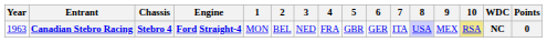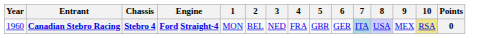 <table class="wikitable" style="text-align:center; font-size:90%">
 <tr>
 <th>Year</th>
 <th>Entrant</th>
 <th>Chassis</th>
 <th>Engine</th>
 <th>1</th>
 <th>2</th>
 <th>3</th>
 <th>4</th>
 <th>5</th>
 <th>6</th>
 <th>7</th>
 <th>8</th>
 <th>9</th>
 <th>10</th>
-<th>WDC</th>
 <th>Points</th>
 </tr>
 <tr>
-<td><a href='#'>1963</a></td>
+<td><a href='#'>1960</a></td>
 <th><a href='#'>Canadian Stebro Racing</a></th>
 <th><a href='#'>Stebro 4</a></th>
 <th><a href='#'>Ford</a> <a href='#'>Straight-4</a></th>
 <td><a href='#'>MON</a></td>
 <td><a href='#'>BEL</a></td>
 <td><a href='#'>NED</a></td>
 <td><a href='#'>FRA</a></td>
 <td><a href='#'>GBR</a></td>
 <td><a href='#'>GER</a></td>
-<td><a href='#'>ITA</a></td>
+<td style="background: lightblue;"><a href='#'>ITA</a></td>
 <td style="background:#CFCFFF;"><a href='#'>USA</a><br></td>
 <td><a href='#'>MEX</a></td>
 <td style="background: khaki;"><a href='#'>RSA</a></td>
-<th>NC</th>
 <th>0</th>
 </tr>
 </table>
